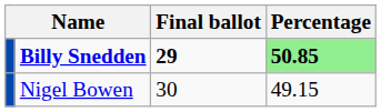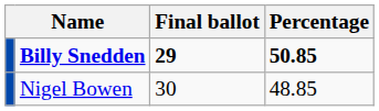 <table class="wikitable">
 <tr>
 <th colspan="2">Name</th>
 <th>Final ballot</th>
 <th>Percentage</th>
 </tr>
 <tr>
 <td style="background:#0047AB"></td>
 <td><strong><a href='#'>Billy Snedden</a></strong></td>
 <td><strong>29</strong></td>
-<td style="background: lightgreen;"><strong>50.85</strong></td>
+<td><strong>50.85</strong></td>
 </tr>
 <tr>
 <td style="background:#0047AB"></td>
 <td><a href='#'>Nigel Bowen</a></td>
 <td>30</td>
-<td>49.15</td>
+<td>48.85</td>
 </tr>
 </table>
